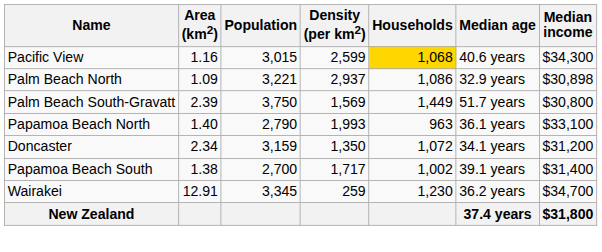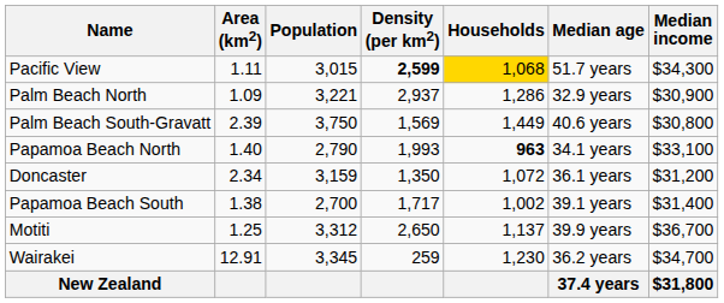 <table class="wikitable">
 <tr>
 <th>Name</th>
 <th>Area<br>(km<sup>2</sup>)</th>
 <th>Population</th>
 <th>Density<br>(per km<sup>2</sup>)</th>
 <th>Households</th>
 <th>Median age</th>
 <th>Median<br>income</th>
 </tr>
 <tr>
 <td>Pacific View</td>
-<td style="text-align:right;">1.16</td>
+<td style="text-align:right;">1.11</td>
 <td style="text-align:right;">3,015</td>
-<td style="text-align:right;">2,599</td>
+<td style="text-align:right;"><strong>2,599</strong></td>
 <td style="background: gold; text-align:right;">1,068</td>
-<td>40.6 years</td>
+<td>51.7 years</td>
 <td>$34,300</td>
 </tr>
 <tr>
 <td>Palm Beach North</td>
 <td style="text-align:right;">1.09</td>
 <td style="text-align:right;">3,221</td>
 <td style="text-align:right;">2,937</td>
-<td style="text-align:right;">1,086</td>
+<td style="text-align:right;">1,286</td>
 <td>32.9 years</td>
-<td>$30,898</td>
+<td>$30,900</td>
 </tr>
 <tr>
 <td>Palm Beach South-Gravatt</td>
 <td style="text-align:right;">2.39</td>
 <td style="text-align:right;">3,750</td>
 <td style="text-align:right;">1,569</td>
 <td style="text-align:right;">1,449</td>
-<td>51.7 years</td>
+<td>40.6 years</td>
 <td>$30,800</td>
 </tr>
 <tr>
 <td>Papamoa Beach North</td>
 <td style="text-align:right;">1.40</td>
 <td style="text-align:right;">2,790</td>
 <td style="text-align:right;">1,993</td>
-<td style="text-align:right;">963</td>
-<td>36.1 years</td>
+<td style="text-align:right;"><strong>963</strong></td>
+<td>34.1 years</td>
 <td>$33,100</td>
 </tr>
 <tr>
 <td>Doncaster</td>
 <td style="text-align:right;">2.34</td>
 <td style="text-align:right;">3,159</td>
 <td style="text-align:right;">1,350</td>
 <td style="text-align:right;">1,072</td>
-<td>34.1 years</td>
+<td>36.1 years</td>
 <td>$31,200</td>
 </tr>
 <tr>
 <td>Papamoa Beach South</td>
 <td style="text-align:right;">1.38</td>
 <td style="text-align:right;">2,700</td>
 <td style="text-align:right;">1,717</td>
 <td style="text-align:right;">1,002</td>
 <td>39.1 years</td>
 <td>$31,400</td>
+</tr>
+<tr>
+<td>Motiti</td>
+<td style="text-align:right;">1.25</td>
+<td style="text-align:right;">3,312</td>
+<td style="text-align:right;">2,650</td>
+<td style="text-align:right;">1,137</td>
+<td>39.9 years</td>
+<td>$36,700</td>
 </tr>
 <tr>
 <td>Wairakei</td>
 <td style="text-align:right;">12.91</td>
 <td style="text-align:right;">3,345</td>
 <td style="text-align:right;">259</td>
 <td style="text-align:right;">1,230</td>
 <td>36.2 years</td>
 <td>$34,700</td>
 </tr>
 <tr>
 <th>New Zealand</th>
 <th></th>
 <th></th>
 <th></th>
 <th></th>
 <th>37.4 years</th>
 <th style="text-align:left;">$31,800</th>
 </tr>
 </table>
